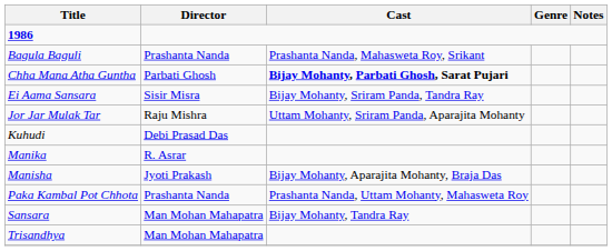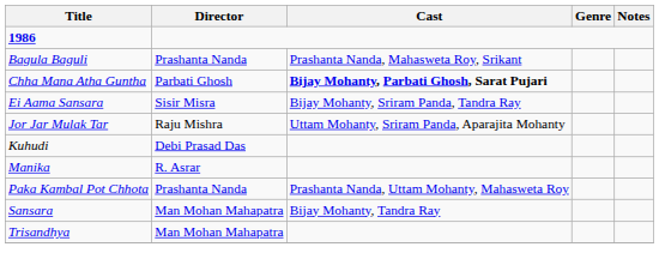 <table class="wikitable sortable">
 <tr>
 <th>Title</th>
 <th>Director</th>
 <th>Cast</th>
 <th>Genre</th>
 <th>Notes</th>
 </tr>
 <tr>
 <td><strong><a href='#'>1986</a></strong></td>
 </tr>
 <tr>
 <td><em><a href='#'>Bagula Baguli</a></em></td>
 <td><a href='#'>Prashanta Nanda</a></td>
 <td><a href='#'>Prashanta Nanda</a>, <a href='#'>Mahasweta Roy</a>, <a href='#'>Srikant</a></td>
 <td></td>
 <td></td>
 </tr>
 <tr>
 <td><em><a href='#'>Chha Mana Atha Guntha</a></em></td>
 <td><a href='#'>Parbati Ghosh</a></td>
 <td><strong><a href='#'>Bijay Mohanty</a>, <a href='#'>Parbati Ghosh</a>, Sarat Pujari</strong></td>
 <td></td>
 <td></td>
 </tr>
 <tr>
 <td><em><a href='#'>Ei Aama Sansara</a></em></td>
 <td><a href='#'>Sisir Misra</a></td>
 <td><a href='#'>Bijay Mohanty</a>, <a href='#'>Sriram Panda</a>, <a href='#'>Tandra Ray</a></td>
 <td></td>
 <td></td>
 </tr>
 <tr>
 <td><em><a href='#'>Jor Jar Mulak Tar</a></em></td>
 <td>Raju Mishra</td>
 <td><a href='#'>Uttam Mohanty</a>, <a href='#'>Sriram Panda</a>, Aparajita Mohanty</td>
 <td></td>
 <td></td>
 </tr>
 <tr>
 <td><em>Kuhudi</em></td>
 <td><a href='#'>Debi Prasad Das</a></td>
 <td></td>
 <td></td>
 <td></td>
 </tr>
 <tr>
 <td><em><a href='#'>Manika</a></em></td>
 <td><a href='#'>R. Asrar</a></td>
 <td></td>
 <td></td>
 <td></td>
 </tr>
 <tr>
-<td><em><a href='#'>Manisha</a></em></td>
-<td><a href='#'>Jyoti Prakash</a></td>
-<td><a href='#'>Bijay Mohanty</a>, Aparajita Mohanty, <a href='#'>Braja Das</a></td>
-<td></td>
-<td></td>
-</tr>
-<tr>
 <td><em><a href='#'>Paka Kambal Pot Chhota</a></em></td>
 <td><a href='#'>Prashanta Nanda</a></td>
 <td><a href='#'>Prashanta Nanda</a>, <a href='#'>Uttam Mohanty</a>, <a href='#'>Mahasweta Roy</a></td>
 <td></td>
 <td></td>
 </tr>
 <tr>
 <td><em><a href='#'>Sansara</a></em></td>
 <td><a href='#'>Man Mohan Mahapatra</a></td>
 <td><a href='#'>Bijay Mohanty</a>, <a href='#'>Tandra Ray</a></td>
 <td></td>
 <td></td>
 </tr>
 <tr>
 <td><em><a href='#'>Trisandhya</a></em></td>
 <td><a href='#'>Man Mohan Mahapatra</a></td>
 <td></td>
 <td></td>
 <td></td>
 </tr>
 <tr>
 </tr>
 </table>
